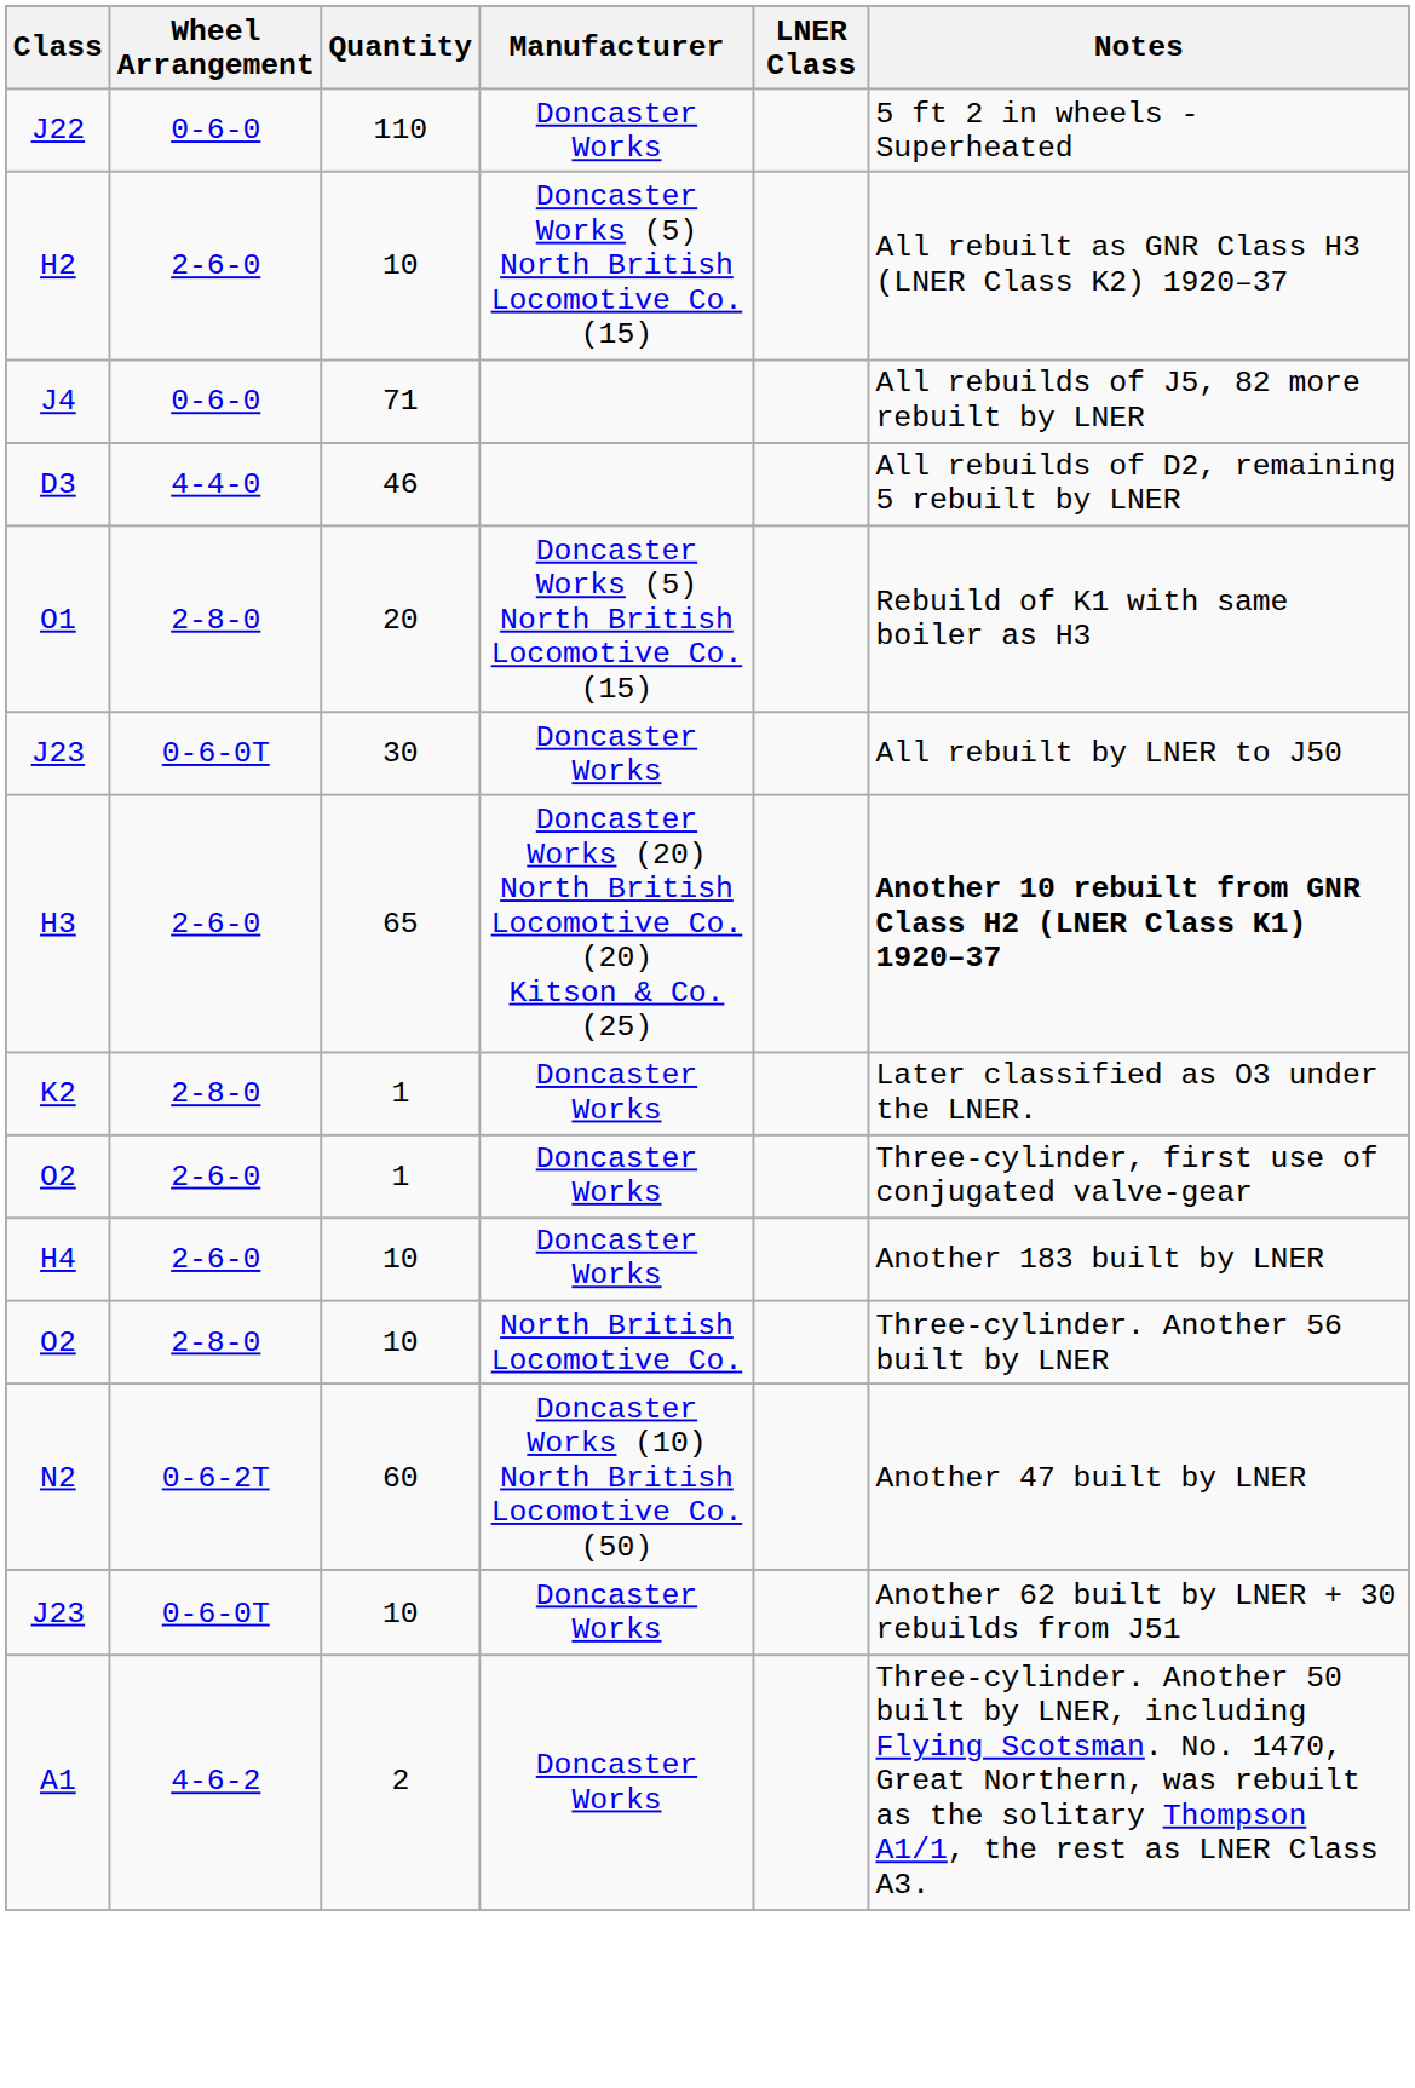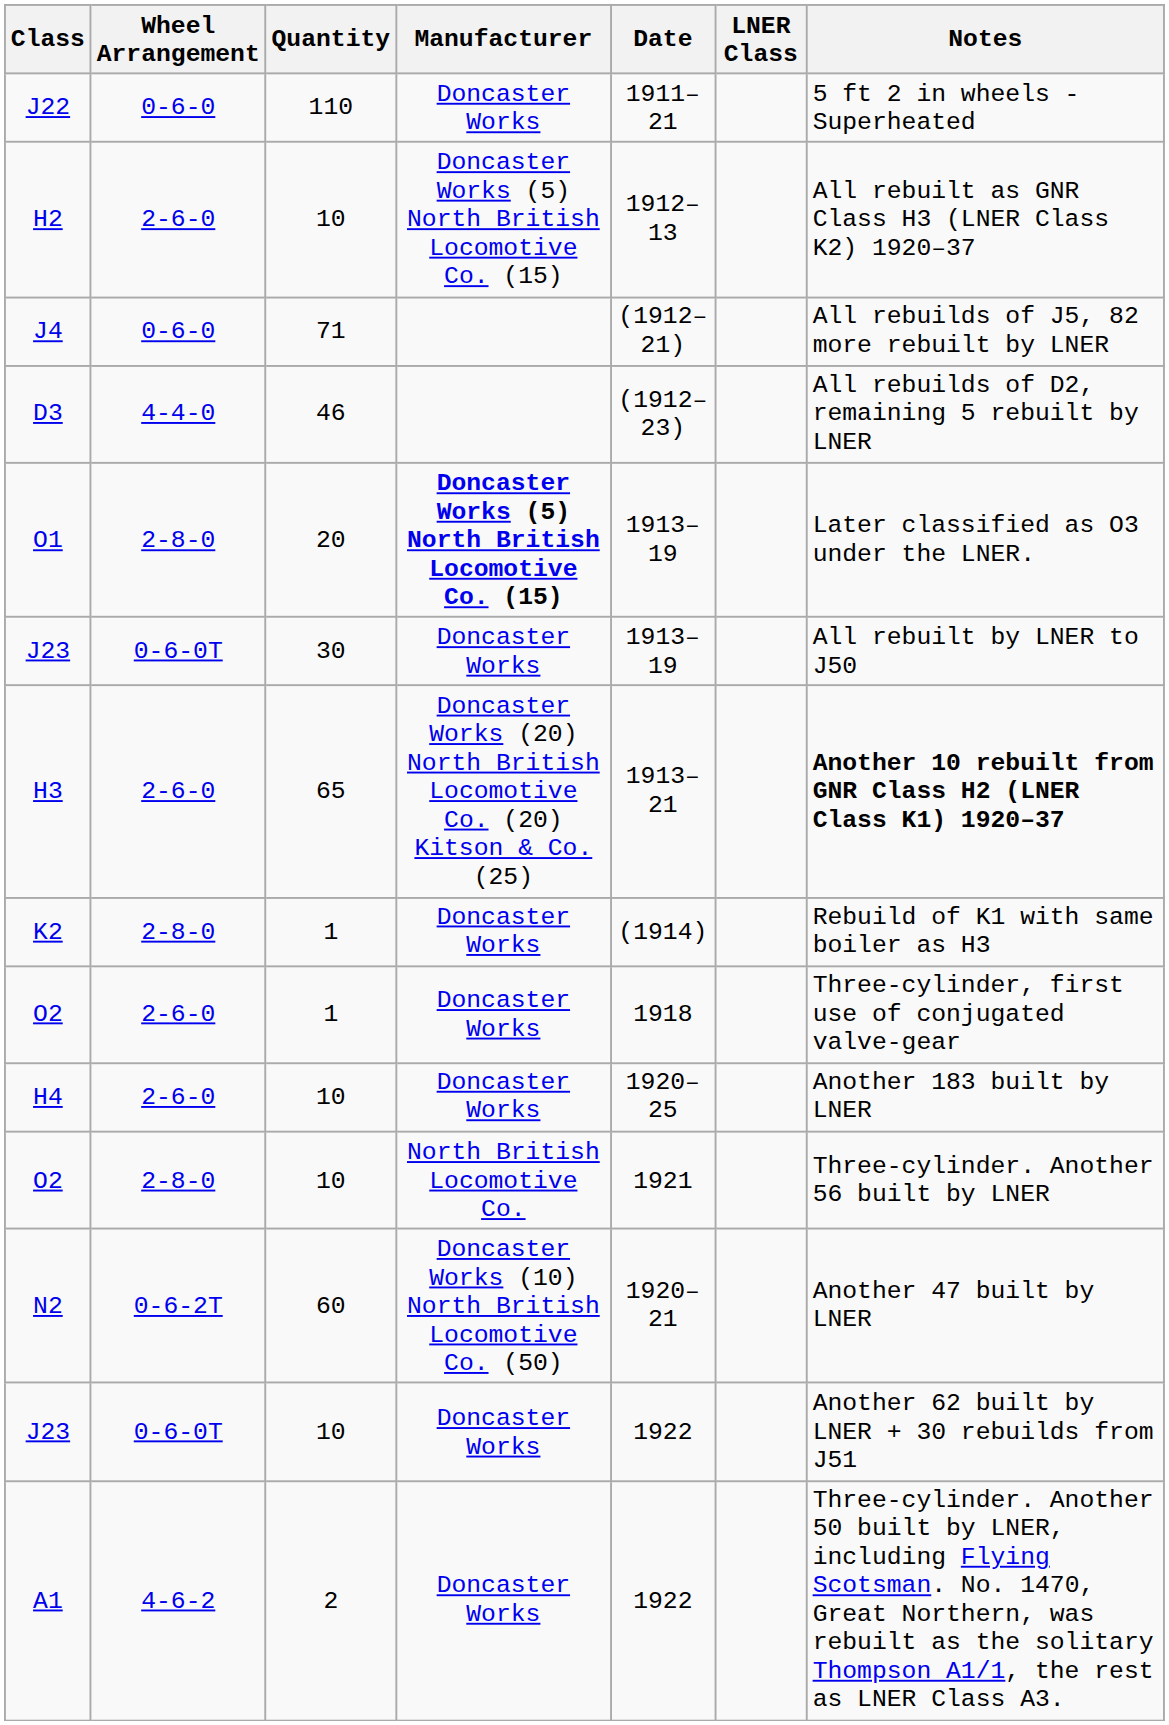 <table class="wikitable sortable" style=text-align:center>
 <tr>
 <th>Class</th>
 <th>Wheel<br>Arrangement</th>
 <th>Quantity</th>
 <th>Manufacturer</th>
+<th>Date</th>
 <th>LNER Class</th>
 <th>Notes</th>
 </tr>
 <tr>
 <td><a href='#'>J22</a></td>
 <td><a href='#'>0-6-0</a></td>
 <td>110</td>
 <td><a href='#'>Doncaster Works</a></td>
+<td>1911–21</td>
 <td></td>
 <td align=left>5 ft 2 in wheels - Superheated</td>
 </tr>
 <tr>
 <td><a href='#'>H2</a></td>
 <td><a href='#'>2-6-0</a></td>
 <td>10</td>
 <td><a href='#'>Doncaster Works</a> (5)<br><a href='#'>North British Locomotive Co.</a> (15)</td>
+<td>1912–13</td>
 <td></td>
 <td align=left>All rebuilt as GNR Class H3 (LNER Class K2) 1920–37</td>
 </tr>
 <tr>
 <td><a href='#'>J4</a></td>
 <td><a href='#'>0-6-0</a></td>
 <td>71</td>
 <td></td>
+<td>(1912–21)</td>
 <td></td>
 <td align=left>All rebuilds of J5, 82 more rebuilt by LNER</td>
 </tr>
 <tr>
 <td><a href='#'>D3</a></td>
 <td><a href='#'>4-4-0</a></td>
 <td>46</td>
 <td></td>
+<td>(1912–23)</td>
 <td></td>
 <td align=left>All rebuilds of D2, remaining 5 rebuilt by LNER</td>
 </tr>
 <tr>
 <td><a href='#'>O1</a></td>
 <td><a href='#'>2-8-0</a></td>
 <td>20</td>
-<td><a href='#'>Doncaster Works</a> (5)<br><a href='#'>North British Locomotive Co.</a> (15)</td>
+<td><strong><a href='#'>Doncaster Works</a> (5)<br><a href='#'>North British Locomotive Co.</a> (15)</strong></td>
+<td>1913–19</td>
 <td></td>
-<td align=left>Rebuild of K1 with same boiler as H3</td>
+<td align=left>Later classified as O3 under the LNER.</td>
 </tr>
 <tr>
 <td><a href='#'>J23</a></td>
 <td><a href='#'>0-6-0T</a></td>
 <td>30</td>
 <td><a href='#'>Doncaster Works</a></td>
+<td>1913–19</td>
 <td></td>
 <td align=left>All rebuilt by LNER to J50</td>
 </tr>
 <tr>
 <td><a href='#'>H3</a></td>
 <td><a href='#'>2-6-0</a></td>
 <td>65</td>
 <td><a href='#'>Doncaster Works</a> (20)<br><a href='#'>North British Locomotive Co.</a> (20)<br><a href='#'>Kitson & Co.</a> (25)</td>
+<td>1913–21</td>
 <td></td>
 <td align=left><strong>Another 10 rebuilt from GNR Class H2 (LNER Class K1) 1920–37</strong></td>
 </tr>
 <tr>
 <td><a href='#'>K2</a></td>
 <td><a href='#'>2-8-0</a></td>
 <td>1</td>
 <td><a href='#'>Doncaster Works</a></td>
+<td>(1914)</td>
 <td></td>
-<td align=left>Later classified as O3 under the LNER.</td>
+<td align=left>Rebuild of K1 with same boiler as H3</td>
 </tr>
 <tr>
 <td><a href='#'>O2</a></td>
 <td><a href='#'>2-6-0</a></td>
 <td>1</td>
 <td><a href='#'>Doncaster Works</a></td>
+<td>1918</td>
 <td></td>
 <td align=left>Three-cylinder, first use of conjugated valve-gear</td>
 </tr>
 <tr>
 <td><a href='#'>H4</a></td>
 <td><a href='#'>2-6-0</a></td>
 <td>10</td>
 <td><a href='#'>Doncaster Works</a></td>
+<td>1920–25</td>
 <td></td>
 <td align=left>Another 183 built by LNER</td>
 </tr>
 <tr>
 <td><a href='#'>O2</a></td>
 <td><a href='#'>2-8-0</a></td>
 <td>10</td>
 <td><a href='#'>North British Locomotive Co.</a></td>
+<td>1921</td>
 <td></td>
 <td align=left>Three-cylinder. Another 56 built by LNER</td>
 </tr>
 <tr>
 <td><a href='#'>N2</a></td>
 <td><a href='#'>0-6-2T</a></td>
 <td>60</td>
 <td><a href='#'>Doncaster Works</a> (10)<br> <a href='#'>North British Locomotive Co.</a> (50)</td>
+<td>1920–21</td>
 <td></td>
 <td align=left>Another 47 built by LNER</td>
 </tr>
 <tr>
 <td><a href='#'>J23</a></td>
 <td><a href='#'>0-6-0T</a></td>
 <td>10</td>
 <td><a href='#'>Doncaster Works</a></td>
+<td>1922</td>
 <td></td>
 <td align=left>Another 62 built by LNER + 30 rebuilds from J51</td>
 </tr>
 <tr>
 <td><a href='#'>A1</a></td>
 <td><a href='#'>4-6-2</a></td>
 <td>2</td>
 <td><a href='#'>Doncaster Works</a></td>
+<td>1922</td>
 <td></td>
 <td align=left>Three-cylinder. Another 50 built by LNER, including <a href='#'>Flying Scotsman</a>. No. 1470, Great Northern, was rebuilt as the solitary <a href='#'>Thompson A1/1</a>, the rest as LNER Class A3.</td>
 </tr>
 </table>
